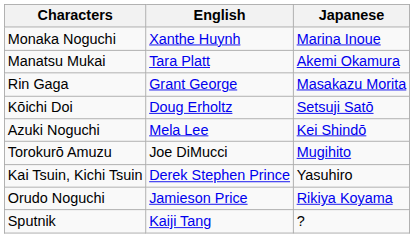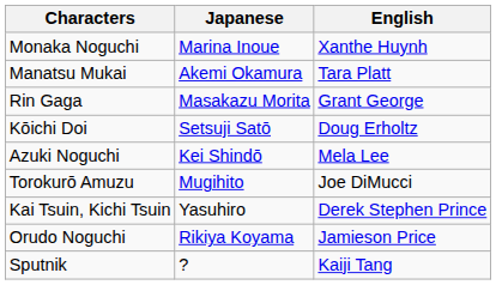 <table class="wikitable">
 <tr>
 <th>Characters</th>
+<th>Japanese</th>
 <th>English</th>
-<th>Japanese</th>
 </tr>
 <tr>
 <td>Monaka Noguchi</td>
+<td><a href='#'>Marina Inoue</a></td>
 <td><a href='#'>Xanthe Huynh</a></td>
-<td><a href='#'>Marina Inoue</a></td>
 </tr>
 <tr>
 <td>Manatsu Mukai</td>
+<td><a href='#'>Akemi Okamura</a></td>
 <td><a href='#'>Tara Platt</a></td>
-<td><a href='#'>Akemi Okamura</a></td>
 </tr>
 <tr>
 <td>Rin Gaga</td>
+<td><a href='#'>Masakazu Morita</a></td>
 <td><a href='#'>Grant George</a></td>
-<td><a href='#'>Masakazu Morita</a></td>
 </tr>
 <tr>
 <td>Kōichi Doi</td>
+<td><a href='#'>Setsuji Satō</a></td>
 <td><a href='#'>Doug Erholtz</a></td>
-<td><a href='#'>Setsuji Satō</a></td>
 </tr>
 <tr>
 <td>Azuki Noguchi</td>
+<td><a href='#'>Kei Shindō</a></td>
 <td><a href='#'>Mela Lee</a></td>
-<td><a href='#'>Kei Shindō</a></td>
 </tr>
 <tr>
 <td>Torokurō Amuzu</td>
+<td><a href='#'>Mugihito</a></td>
 <td>Joe DiMucci</td>
-<td><a href='#'>Mugihito</a></td>
 </tr>
 <tr>
 <td>Kai Tsuin, Kichi Tsuin</td>
+<td>Yasuhiro</td>
 <td><a href='#'>Derek Stephen Prince</a></td>
-<td>Yasuhiro</td>
 </tr>
 <tr>
 <td>Orudo Noguchi</td>
+<td><a href='#'>Rikiya Koyama</a></td>
 <td><a href='#'>Jamieson Price</a></td>
-<td><a href='#'>Rikiya Koyama</a></td>
 </tr>
 <tr>
 <td>Sputnik</td>
+<td>?</td>
 <td><a href='#'>Kaiji Tang</a></td>
-<td>?</td>
 </tr>
 </table>
